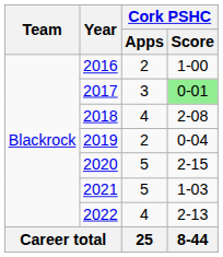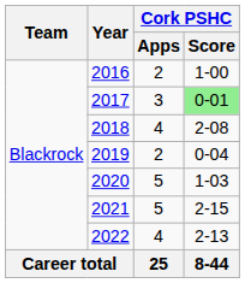 <table class="wikitable" style="text-align:center">
 <tr>
 <th rowspan="2">Team</th>
 <th rowspan="2">Year</th>
 <th colspan="2"><a href='#'>Cork PSHC</a></th>
 </tr>
 <tr>
 <th>Apps</th>
 <th>Score</th>
 </tr>
 <tr>
 <td rowspan="7"><a href='#'>Blackrock</a></td>
 <td><a href='#'>2016</a></td>
 <td>2</td>
 <td>1-00</td>
 </tr>
 <tr>
 <td><a href='#'>2017</a></td>
 <td>3</td>
 <td style="background: lightgreen;">0-01</td>
 </tr>
 <tr>
 <td><a href='#'>2018</a></td>
 <td>4</td>
 <td>2-08</td>
 </tr>
 <tr>
 <td><a href='#'>2019</a></td>
 <td>2</td>
 <td>0-04</td>
 </tr>
 <tr>
 <td><a href='#'>2020</a></td>
 <td>5</td>
-<td>2-15</td>
+<td>1-03</td>
 </tr>
 <tr>
 <td><a href='#'>2021</a></td>
 <td>5</td>
-<td>1-03</td>
+<td>2-15</td>
 </tr>
 <tr>
 <td><a href='#'>2022</a></td>
 <td>4</td>
 <td>2-13</td>
 </tr>
 <tr>
 <th colspan="2">Career total</th>
 <th>25</th>
 <th>8-44</th>
 </tr>
 </table>
